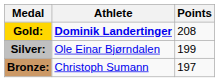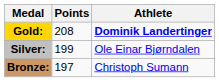 <table class="wikitable">
 <tr>
 <th><strong>Medal</strong></th>
+<th><strong>Points</strong></th>
 <th><strong>Athlete</strong></th>
-<th><strong>Points</strong></th>
 </tr>
 <tr>
 <td style="text-align:center;background-color:gold;"><strong>Gold:</strong></td>
+<td>208</td>
 <td> <strong><a href='#'>Dominik Landertinger</a></strong></td>
-<td>208</td>
 </tr>
 <tr>
 <td style="text-align:center;background-color:silver;"><strong>Silver:</strong></td>
+<td>199</td>
 <td> <a href='#'>Ole Einar Bjørndalen</a></td>
-<td>199</td>
 </tr>
 <tr>
 <td style="text-align:center;background-color:#CC9966;"><strong>Bronze:</strong></td>
+<td>197</td>
 <td> <a href='#'>Christoph Sumann</a></td>
-<td>197</td>
 </tr>
 </table>
